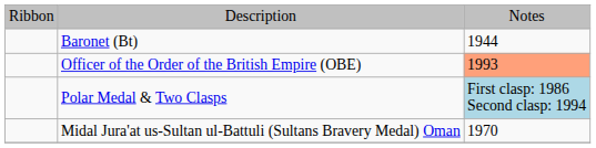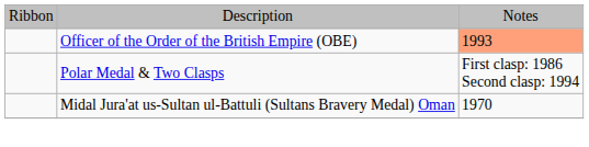 <table class="wikitable" style="margin:1em auto;">
 <tr style="background:silver;" align="center">
 <td>Ribbon</td>
 <td>Description</td>
 <td>Notes</td>
-</tr>
-<tr>
-<td></td>
-<td><a href='#'>Baronet</a> (Bt)</td>
-<td>1944</td>
 </tr>
 <tr>
 <td></td>
 <td><a href='#'>Officer of the Order of the British Empire</a> (OBE)</td>
 <td style="background: lightsalmon;">1993</td>
 </tr>
 <tr>
 <td></td>
 <td><a href='#'>Polar Medal</a> & <a href='#'>Two Clasps</a></td>
-<td style="background: lightblue;">First clasp: 1986 <br> Second clasp: 1994</td>
+<td>First clasp: 1986 <br> Second clasp: 1994</td>
 </tr>
 <tr>
 <td></td>
 <td>Midal Jura'at us-Sultan ul-Battuli (Sultans Bravery Medal) <a href='#'>Oman</a></td>
 <td>1970</td>
 </tr>
 <tr>
 </tr>
 </table>
